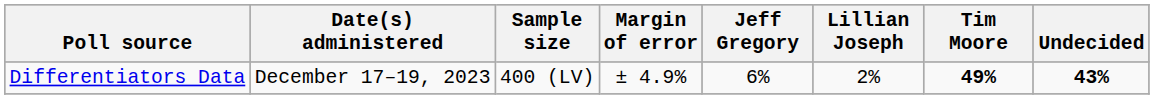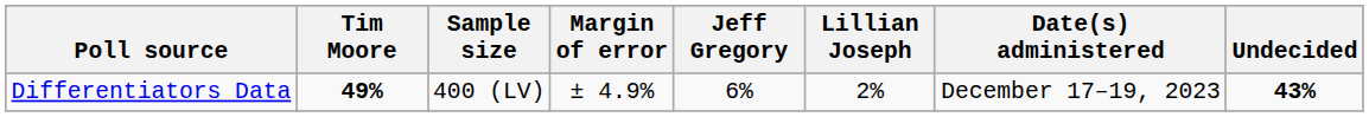 <table class="wikitable" style="font-size:90%;text-align:center;">
 <tr valign=bottom>
 <th>Poll source</th>
-<th>Date(s)<br>administered</th>
+<th style="width:60px;">Tim<br>Moore</th>
 <th>Sample<br>size</th>
 <th>Margin<br>of error</th>
 <th style="width:60px;">Jeff<br>Gregory</th>
 <th style="width:60px;">Lillian<br>Joseph</th>
-<th style="width:60px;">Tim<br>Moore</th>
+<th>Date(s)<br>administered</th>
 <th>Undecided</th>
 </tr>
 <tr>
 <td style="text-align:left;"><a href='#'>Differentiators Data</a></td>
-<td>December 17–19, 2023</td>
+<td><strong>49%</strong></td>
 <td>400 (LV)</td>
 <td>± 4.9%</td>
 <td>6%</td>
 <td>2%</td>
-<td><strong>49%</strong></td>
+<td>December 17–19, 2023</td>
 <td><strong>43%</strong></td>
 </tr>
 </table>
